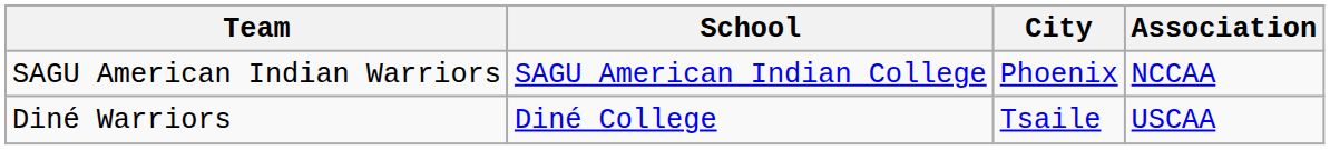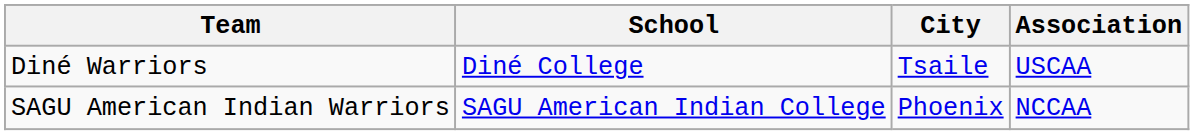 <table class="sortable wikitable">
 <tr>
 <th>Team</th>
 <th>School</th>
 <th>City</th>
 <th>Association</th>
 </tr>
 <tr>
+<td>Diné Warriors</td>
+<td><a href='#'>Diné College</a></td>
+<td><a href='#'>Tsaile</a></td>
+<td><a href='#'>USCAA</a></td>
+</tr>
+<tr>
 <td>SAGU American Indian Warriors</td>
 <td><a href='#'>SAGU American Indian College</a></td>
 <td><a href='#'>Phoenix</a></td>
 <td><a href='#'>NCCAA</a></td>
 </tr>
-<tr>
-<td>Diné Warriors</td>
-<td><a href='#'>Diné College</a></td>
-<td><a href='#'>Tsaile</a></td>
-<td><a href='#'>USCAA</a></td>
-</tr>
 </table>
